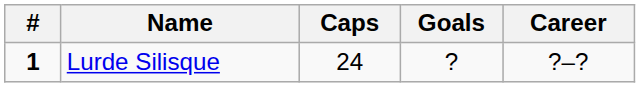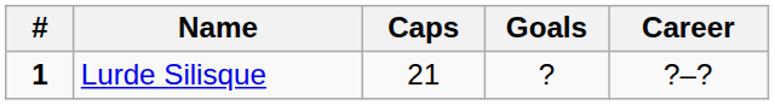 <table class="wikitable sortable" style="text-align:center">
 <tr>
 <th width=30>#</th>
 <th width=150>Name</th>
 <th width=60>Caps</th>
 <th width=60>Goals</th>
 <th width=80>Career</th>
 </tr>
 <tr>
 <td><strong>1</strong></td>
 <td style="text-align:left"><a href='#'>Lurde Silisque</a></td>
-<td>24</td>
+<td>21</td>
 <td>?</td>
 <td>?–?<br></td>
 </tr>
 </table>
